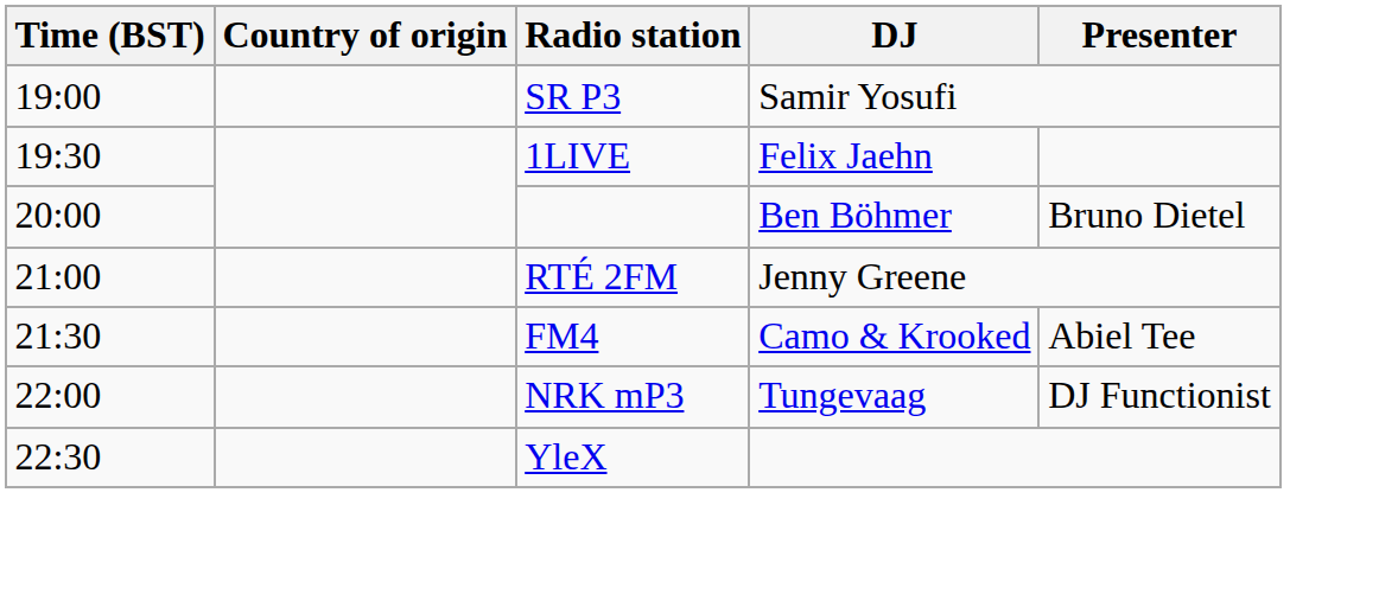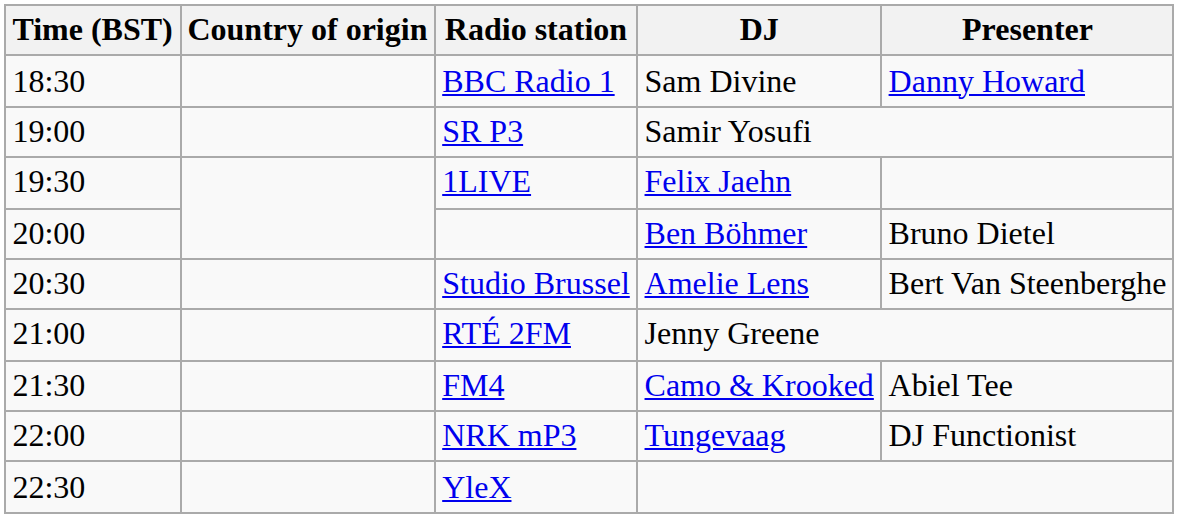 <table class="wikitable">
 <tr>
 <th>Time (BST)</th>
 <th>Country of origin</th>
 <th>Radio station</th>
 <th>DJ</th>
 <th>Presenter</th>
+</tr>
+<tr>
+<td>18:30</td>
+<td></td>
+<td><a href='#'>BBC Radio 1</a></td>
+<td>Sam Divine</td>
+<td><a href='#'>Danny Howard</a></td>
 </tr>
 <tr>
 <td>19:00</td>
 <td></td>
 <td><a href='#'>SR P3</a></td>
 <td colspan="2">Samir Yosufi</td>
 </tr>
 <tr>
 <td>19:30</td>
 <td rowspan="2"></td>
 <td><a href='#'>1LIVE</a></td>
 <td><a href='#'>Felix Jaehn</a></td>
 <td></td>
 </tr>
 <tr>
 <td>20:00</td>
 <td></td>
 <td><a href='#'>Ben Böhmer</a></td>
 <td>Bruno Dietel</td>
+</tr>
+<tr>
+<td>20:30</td>
+<td></td>
+<td><a href='#'>Studio Brussel</a></td>
+<td><a href='#'>Amelie Lens</a></td>
+<td>Bert Van Steenberghe</td>
 </tr>
 <tr>
 <td>21:00</td>
 <td></td>
 <td><a href='#'>RTÉ 2FM</a></td>
 <td colspan="2">Jenny Greene</td>
 </tr>
 <tr>
 <td>21:30</td>
 <td></td>
 <td><a href='#'>FM4</a></td>
 <td><a href='#'>Camo & Krooked</a></td>
 <td>Abiel Tee</td>
 </tr>
 <tr>
 <td>22:00</td>
 <td></td>
 <td><a href='#'>NRK mP3</a></td>
 <td><a href='#'>Tungevaag</a></td>
 <td>DJ Functionist</td>
 </tr>
 <tr>
 <td>22:30</td>
 <td></td>
 <td><a href='#'>YleX</a></td>
 <td colspan="2"></td>
 </tr>
 <tr>
 </tr>
 </table>
